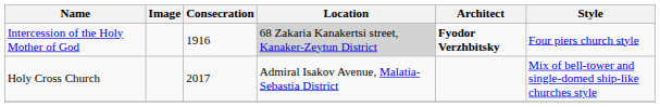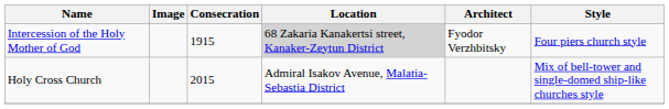 <table class="wikitable">
 <tr>
 <th>Name</th>
 <th>Image</th>
 <th>Consecration</th>
 <th>Location</th>
 <th>Architect</th>
 <th>Style</th>
 </tr>
 <tr>
 <td><a href='#'>Intercession of the Holy Mother of God</a></td>
 <td></td>
-<td>1916</td>
+<td>1915</td>
 <td style="background: lightgrey;">68 Zakaria Kanakertsi street, <a href='#'>Kanaker-Zeytun District</a></td>
-<td><strong>Fyodor Verzhbitsky</strong></td>
+<td>Fyodor Verzhbitsky</td>
 <td><a href='#'>Four piers church style</a></td>
 </tr>
 <tr>
 <td>Holy Cross Church</td>
 <td></td>
-<td>2017</td>
+<td>2015</td>
 <td>Admiral Isakov Avenue, <a href='#'>Malatia-Sebastia District</a></td>
 <td></td>
 <td><a href='#'>Mix of bell-tower and<br>single-domed ship-like churches style</a></td>
 </tr>
 <tr>
 </tr>
 </table>
